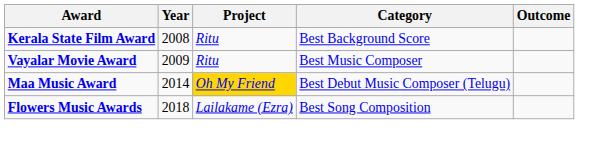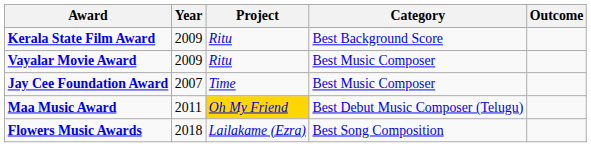 <table class="wikitable" style="font-size: 90%;">
 <tr>
 <th>Award</th>
 <th>Year</th>
 <th>Project</th>
 <th>Category</th>
 <th>Outcome</th>
 </tr>
 <tr>
 <td rowspan="1"><strong><a href='#'>Kerala State Film Award</a></strong></td>
-<td>2008</td>
+<td>2009</td>
 <td><em><a href='#'>Ritu</a></em></td>
 <td><a href='#'>Best Background Score</a></td>
 <td></td>
 </tr>
 <tr>
 <td rowspan="1"><strong><a href='#'>Vayalar Movie Award</a></strong></td>
 <td>2009</td>
 <td><em><a href='#'>Ritu</a></em></td>
 <td><a href='#'>Best Music Composer</a></td>
 <td></td>
 </tr>
 <tr>
+<td rowspan="1"><strong><a href='#'>Jay Cee Foundation Award</a></strong></td>
+<td>2007</td>
+<td><em><a href='#'>Time</a></em></td>
+<td><a href='#'>Best Music Composer</a></td>
+<td></td>
+</tr>
+<tr>
 <td rowspan="1"><strong><a href='#'>Maa Music Award</a></strong></td>
-<td>2014</td>
+<td>2011</td>
 <td style="background: gold;"><em><a href='#'>Oh My Friend</a></em></td>
 <td><a href='#'>Best Debut Music Composer (Telugu)</a></td>
 <td></td>
 </tr>
 <tr>
 <td rowspan="1"><strong><a href='#'>Flowers Music Awards</a></strong></td>
 <td>2018</td>
 <td><em><a href='#'>Lailakame (Ezra)</a></em></td>
 <td><a href='#'>Best Song Composition</a></td>
 <td></td>
 </tr>
 </table>
